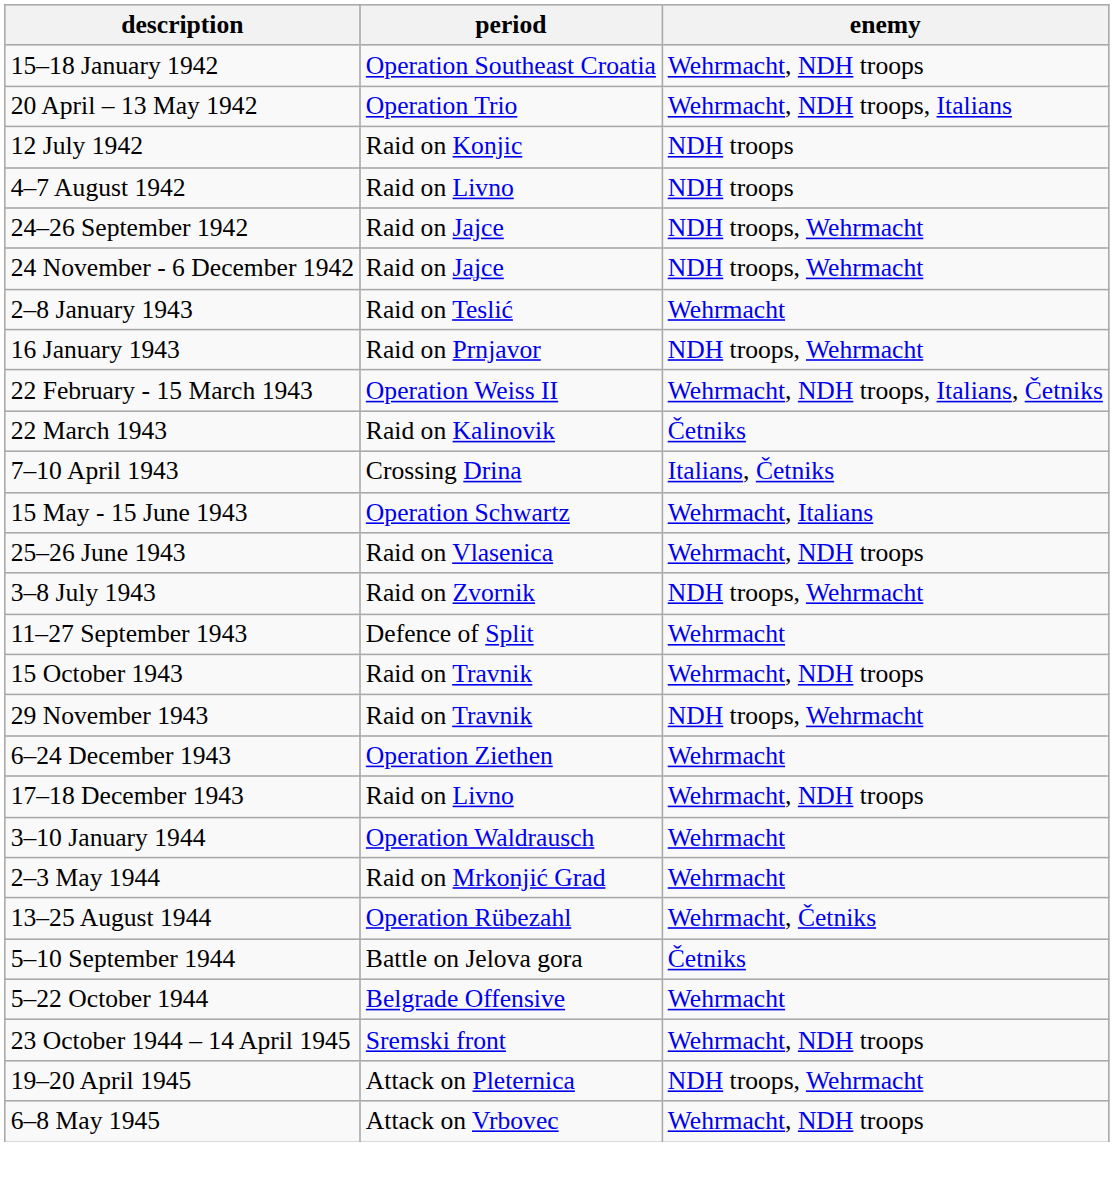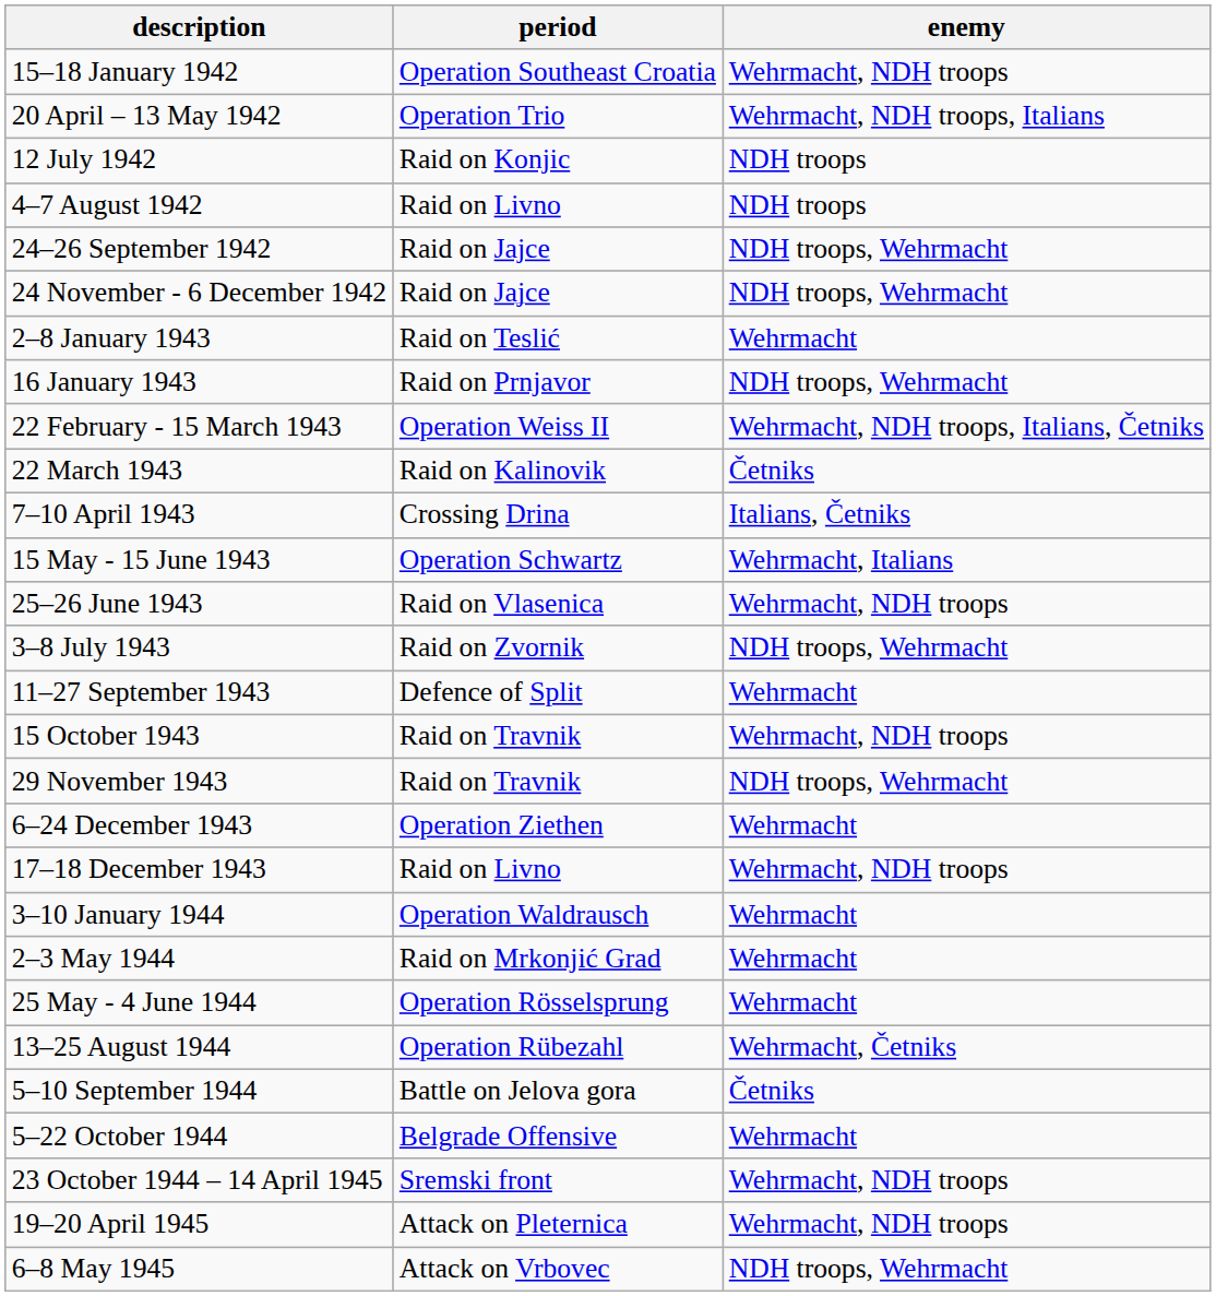 <table class="wikitable" border="1">
 <tr>
 <th><strong>description</strong></th>
 <th><strong>period</strong></th>
 <th><strong>enemy</strong></th>
 </tr>
 <tr>
 <td>15–18 January 1942</td>
 <td><a href='#'>Operation Southeast Croatia</a></td>
 <td><a href='#'>Wehrmacht</a>, <a href='#'>NDH</a> troops</td>
 </tr>
 <tr>
 <td>20 April – 13 May 1942</td>
 <td><a href='#'>Operation Trio</a></td>
 <td><a href='#'>Wehrmacht</a>, <a href='#'>NDH</a> troops, <a href='#'>Italians</a></td>
 </tr>
 <tr>
 <td>12 July 1942</td>
 <td>Raid on <a href='#'>Konjic</a></td>
 <td><a href='#'>NDH</a> troops</td>
 </tr>
 <tr>
 <td>4–7 August 1942</td>
 <td>Raid on <a href='#'>Livno</a></td>
 <td><a href='#'>NDH</a> troops</td>
 </tr>
 <tr>
 <td>24–26 September 1942</td>
 <td>Raid on <a href='#'>Jajce</a></td>
 <td><a href='#'>NDH</a> troops, <a href='#'>Wehrmacht</a></td>
 </tr>
 <tr>
 <td>24 November - 6 December 1942</td>
 <td>Raid on <a href='#'>Jajce</a></td>
 <td><a href='#'>NDH</a> troops, <a href='#'>Wehrmacht</a></td>
 </tr>
 <tr>
 <td>2–8 January 1943</td>
 <td>Raid on <a href='#'>Teslić</a></td>
 <td><a href='#'>Wehrmacht</a></td>
 </tr>
 <tr>
 <td>16 January 1943</td>
 <td>Raid on <a href='#'>Prnjavor</a></td>
 <td><a href='#'>NDH</a> troops, <a href='#'>Wehrmacht</a></td>
 </tr>
 <tr>
 <td>22 February - 15 March 1943</td>
 <td><a href='#'>Operation Weiss II</a></td>
 <td><a href='#'>Wehrmacht</a>, <a href='#'>NDH</a> troops, <a href='#'>Italians</a>, <a href='#'>Četniks</a></td>
 </tr>
 <tr>
 <td>22 March 1943</td>
 <td>Raid on <a href='#'>Kalinovik</a></td>
 <td><a href='#'>Četniks</a></td>
 </tr>
 <tr>
 <td>7–10 April 1943</td>
 <td>Crossing <a href='#'>Drina</a></td>
 <td><a href='#'>Italians</a>, <a href='#'>Četniks</a></td>
 </tr>
 <tr>
 <td>15 May - 15 June 1943</td>
 <td><a href='#'>Operation Schwartz</a></td>
 <td><a href='#'>Wehrmacht</a>, <a href='#'>Italians</a></td>
 </tr>
 <tr>
 <td>25–26 June 1943</td>
 <td>Raid on <a href='#'>Vlasenica</a></td>
 <td><a href='#'>Wehrmacht</a>, <a href='#'>NDH</a> troops</td>
 </tr>
 <tr>
 <td>3–8 July 1943</td>
 <td>Raid on <a href='#'>Zvornik</a></td>
 <td><a href='#'>NDH</a> troops, <a href='#'>Wehrmacht</a></td>
 </tr>
 <tr>
 <td>11–27 September 1943</td>
 <td>Defence of <a href='#'>Split</a></td>
 <td><a href='#'>Wehrmacht</a></td>
 </tr>
 <tr>
 <td>15 October 1943</td>
 <td>Raid on <a href='#'>Travnik</a></td>
 <td><a href='#'>Wehrmacht</a>, <a href='#'>NDH</a> troops</td>
 </tr>
 <tr>
 <td>29 November 1943</td>
 <td>Raid on <a href='#'>Travnik</a></td>
 <td><a href='#'>NDH</a> troops, <a href='#'>Wehrmacht</a></td>
 </tr>
 <tr>
 <td>6–24 December 1943</td>
 <td><a href='#'>Operation Ziethen</a></td>
 <td><a href='#'>Wehrmacht</a></td>
 </tr>
 <tr>
 <td>17–18 December 1943</td>
 <td>Raid on <a href='#'>Livno</a></td>
 <td><a href='#'>Wehrmacht</a>, <a href='#'>NDH</a> troops</td>
 </tr>
 <tr>
 <td>3–10 January 1944</td>
 <td><a href='#'>Operation Waldrausch</a></td>
 <td><a href='#'>Wehrmacht</a></td>
 </tr>
 <tr>
 <td>2–3 May 1944</td>
 <td>Raid on <a href='#'>Mrkonjić Grad</a></td>
 <td><a href='#'>Wehrmacht</a></td>
 </tr>
 <tr>
+<td>25 May - 4 June 1944</td>
+<td><a href='#'>Operation Rösselsprung</a></td>
+<td><a href='#'>Wehrmacht</a></td>
+</tr>
+<tr>
 <td>13–25 August 1944</td>
 <td><a href='#'>Operation Rübezahl</a></td>
 <td><a href='#'>Wehrmacht</a>, <a href='#'>Četniks</a></td>
 </tr>
 <tr>
 <td>5–10 September 1944</td>
 <td>Battle on Jelova gora</td>
 <td><a href='#'>Četniks</a></td>
 </tr>
 <tr>
 <td>5–22 October 1944</td>
 <td><a href='#'>Belgrade Offensive</a></td>
 <td><a href='#'>Wehrmacht</a></td>
 </tr>
 <tr>
 <td>23 October 1944 – 14 April 1945</td>
 <td><a href='#'>Sremski front</a></td>
 <td><a href='#'>Wehrmacht</a>, <a href='#'>NDH</a> troops</td>
 </tr>
 <tr>
 <td>19–20 April 1945</td>
 <td>Attack on <a href='#'>Pleternica</a></td>
-<td><a href='#'>NDH</a> troops, <a href='#'>Wehrmacht</a></td>
+<td><a href='#'>Wehrmacht</a>, <a href='#'>NDH</a> troops</td>
 </tr>
 <tr>
 <td>6–8 May 1945</td>
 <td>Attack on <a href='#'>Vrbovec</a></td>
-<td><a href='#'>Wehrmacht</a>, <a href='#'>NDH</a> troops</td>
+<td><a href='#'>NDH</a> troops, <a href='#'>Wehrmacht</a></td>
 </tr>
 </table>
